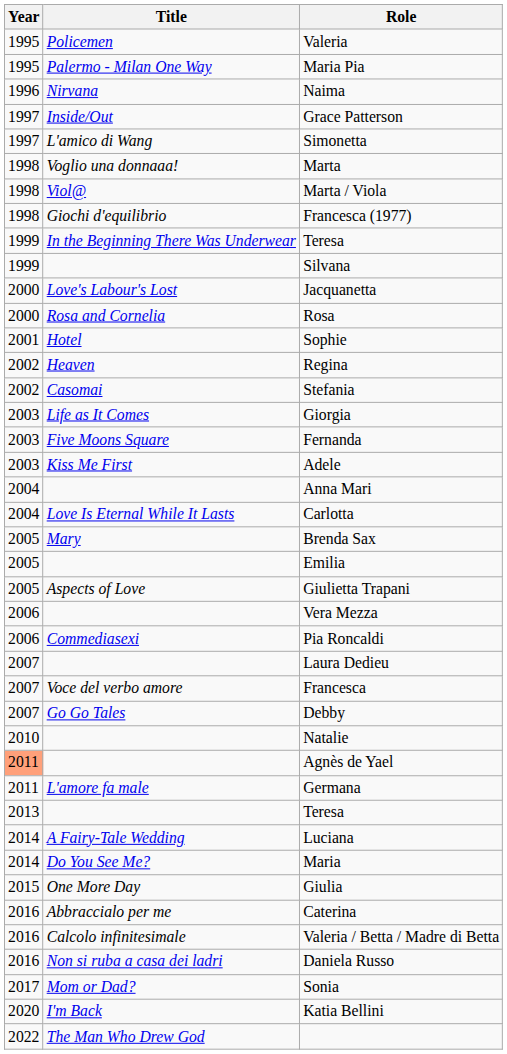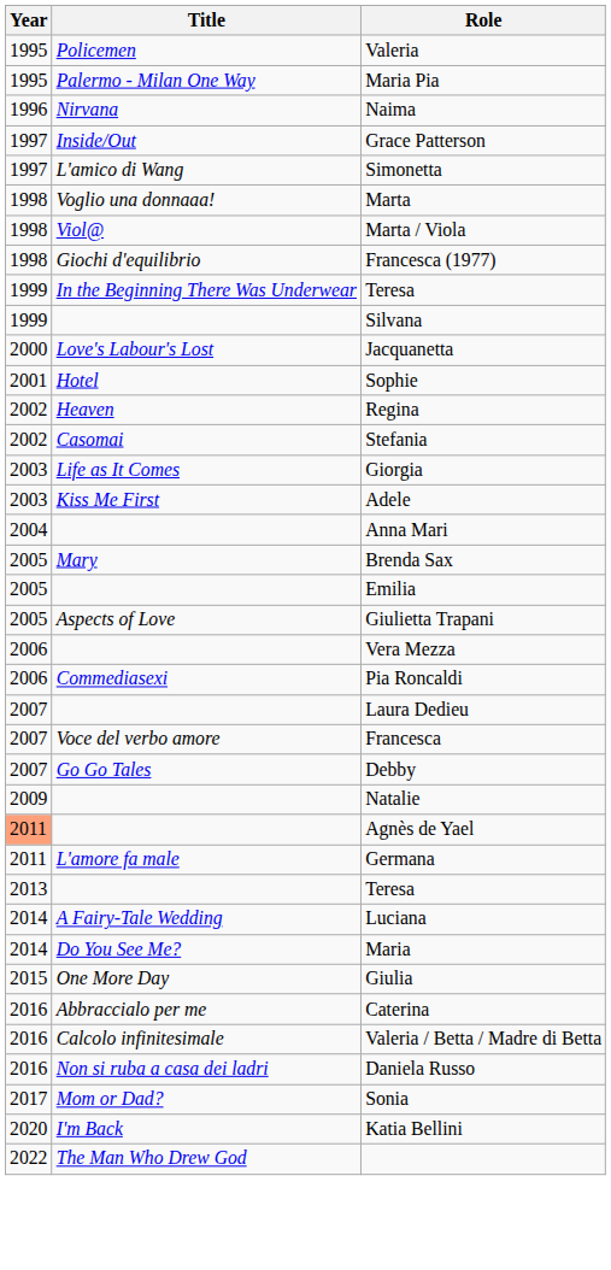 <table class="wikitable sortable">
 <tr>
 <th>Year</th>
 <th>Title</th>
 <th>Role</th>
 </tr>
 <tr>
 <td>1995</td>
 <td><em><a href='#'>Policemen</a></em></td>
 <td>Valeria</td>
 </tr>
 <tr>
 <td>1995</td>
 <td><em><a href='#'>Palermo - Milan One Way</a></em></td>
 <td>Maria Pia</td>
 </tr>
 <tr>
 <td>1996</td>
 <td><em><a href='#'>Nirvana</a></em></td>
 <td>Naima</td>
 </tr>
 <tr>
 <td>1997</td>
 <td><em><a href='#'>Inside/Out</a></em></td>
 <td>Grace Patterson</td>
 </tr>
 <tr>
 <td>1997</td>
 <td><em>L'amico di Wang</em></td>
 <td>Simonetta</td>
 </tr>
 <tr>
 <td>1998</td>
 <td><em>Voglio una donnaaa!</em></td>
 <td>Marta</td>
 </tr>
 <tr>
 <td>1998</td>
 <td><em><a href='#'>Viol@</a></em></td>
 <td>Marta / Viola</td>
 </tr>
 <tr>
 <td>1998</td>
 <td><em>Giochi d'equilibrio</em></td>
 <td>Francesca (1977)</td>
 </tr>
 <tr>
 <td>1999</td>
 <td><em><a href='#'>In the Beginning There Was Underwear</a></em></td>
 <td>Teresa</td>
 </tr>
 <tr>
 <td>1999</td>
 <td><em></em></td>
 <td>Silvana</td>
 </tr>
 <tr>
 <td>2000</td>
 <td><em><a href='#'>Love's Labour's Lost</a></em></td>
 <td>Jacquanetta</td>
 </tr>
 <tr>
-<td>2000</td>
-<td><em><a href='#'>Rosa and Cornelia</a></em></td>
-<td>Rosa</td>
-</tr>
-<tr>
 <td>2001</td>
 <td><em><a href='#'>Hotel</a></em></td>
 <td>Sophie</td>
 </tr>
 <tr>
 <td>2002</td>
 <td><em><a href='#'>Heaven</a></em></td>
 <td>Regina</td>
 </tr>
 <tr>
 <td>2002</td>
 <td><em><a href='#'>Casomai</a></em></td>
 <td>Stefania</td>
 </tr>
 <tr>
 <td>2003</td>
 <td><em><a href='#'>Life as It Comes</a></em></td>
 <td>Giorgia</td>
 </tr>
 <tr>
 <td>2003</td>
-<td><em><a href='#'>Five Moons Square</a></em></td>
-<td>Fernanda</td>
-</tr>
-<tr>
-<td>2003</td>
 <td><em><a href='#'>Kiss Me First</a></em></td>
 <td>Adele</td>
 </tr>
 <tr>
 <td>2004</td>
 <td><em></em></td>
 <td>Anna Mari</td>
-</tr>
-<tr>
-<td>2004</td>
-<td><em><a href='#'>Love Is Eternal While It Lasts</a></em></td>
-<td>Carlotta</td>
 </tr>
 <tr>
 <td>2005</td>
 <td><em><a href='#'>Mary</a></em></td>
 <td>Brenda Sax</td>
 </tr>
 <tr>
 <td>2005</td>
 <td><em></em></td>
 <td>Emilia</td>
 </tr>
 <tr>
 <td>2005</td>
 <td><em>Aspects of Love</em></td>
 <td>Giulietta Trapani</td>
 </tr>
 <tr>
 <td>2006</td>
 <td><em></em></td>
 <td>Vera Mezza</td>
 </tr>
 <tr>
 <td>2006</td>
 <td><em><a href='#'>Commediasexi</a></em></td>
 <td>Pia Roncaldi</td>
 </tr>
 <tr>
 <td>2007</td>
 <td><em></em></td>
 <td>Laura Dedieu</td>
 </tr>
 <tr>
 <td>2007</td>
 <td><em>Voce del verbo amore</em></td>
 <td>Francesca</td>
 </tr>
 <tr>
 <td>2007</td>
 <td><em><a href='#'>Go Go Tales</a></em></td>
 <td>Debby</td>
 </tr>
 <tr>
-<td>2010</td>
+<td>2009</td>
 <td><em></em></td>
 <td>Natalie</td>
 </tr>
 <tr>
 <td style="background: lightsalmon;">2011</td>
 <td><em></em></td>
 <td>Agnès de Yael</td>
 </tr>
 <tr>
 <td>2011</td>
 <td><em><a href='#'>L'amore fa male</a></em></td>
 <td>Germana</td>
 </tr>
 <tr>
 <td>2013</td>
 <td><em></em></td>
 <td>Teresa</td>
 </tr>
 <tr>
 <td>2014</td>
 <td><em><a href='#'>A Fairy-Tale Wedding</a></em></td>
 <td>Luciana</td>
 </tr>
 <tr>
 <td>2014</td>
 <td><em><a href='#'>Do You See Me?</a></em></td>
 <td>Maria</td>
 </tr>
 <tr>
 <td>2015</td>
 <td><em>One More Day</em></td>
 <td>Giulia</td>
 </tr>
 <tr>
 <td>2016</td>
 <td><em>Abbraccialo per me</em></td>
 <td>Caterina</td>
 </tr>
 <tr>
 <td>2016</td>
 <td><em>Calcolo infinitesimale</em></td>
 <td>Valeria / Betta / Madre di Betta</td>
 </tr>
 <tr>
 <td>2016</td>
 <td><em><a href='#'>Non si ruba a casa dei ladri</a></em></td>
 <td>Daniela Russo</td>
 </tr>
 <tr>
 <td>2017</td>
 <td><em><a href='#'>Mom or Dad?</a></em></td>
 <td>Sonia</td>
 </tr>
 <tr>
 <td>2020</td>
 <td><em><a href='#'>I'm Back</a></em></td>
 <td>Katia Bellini</td>
 </tr>
 <tr>
 <td>2022</td>
 <td><em><a href='#'>The Man Who Drew God</a></em></td>
 <td></td>
 </tr>
 </table>
